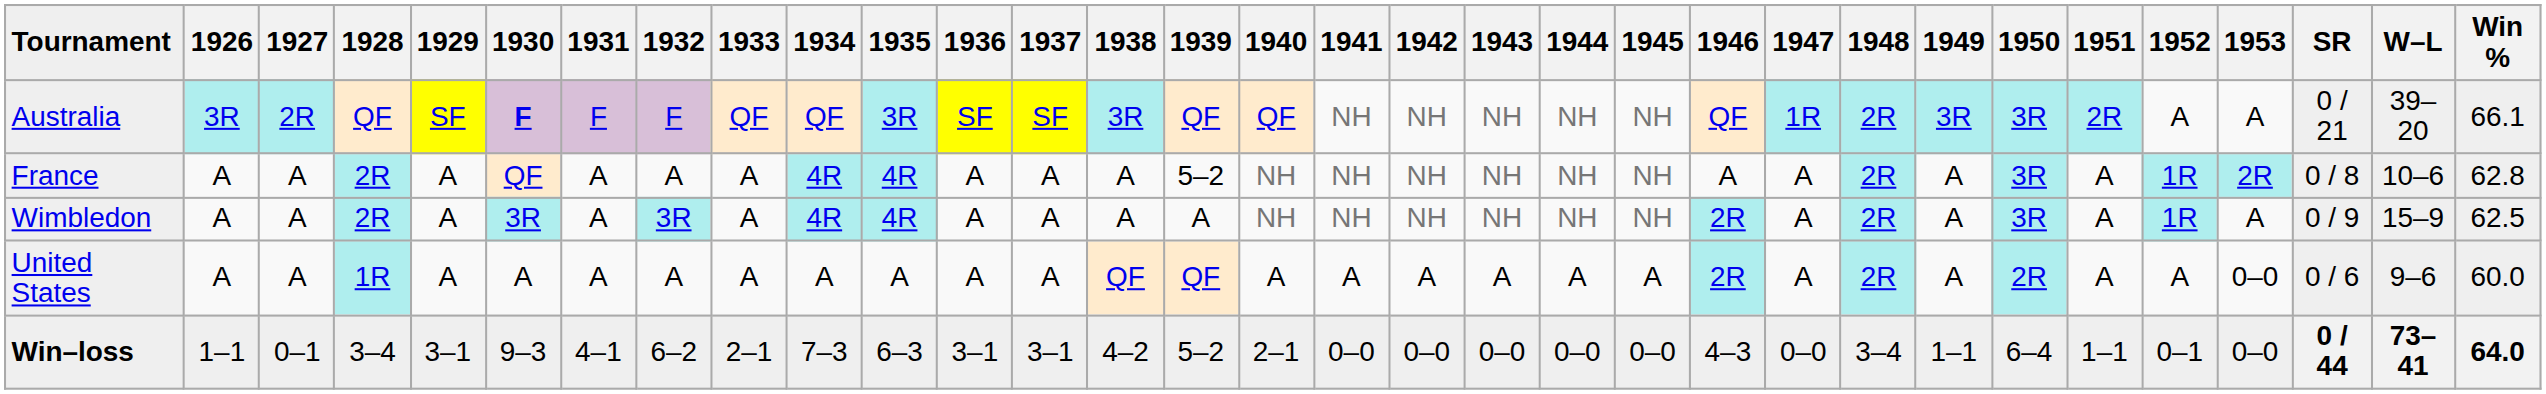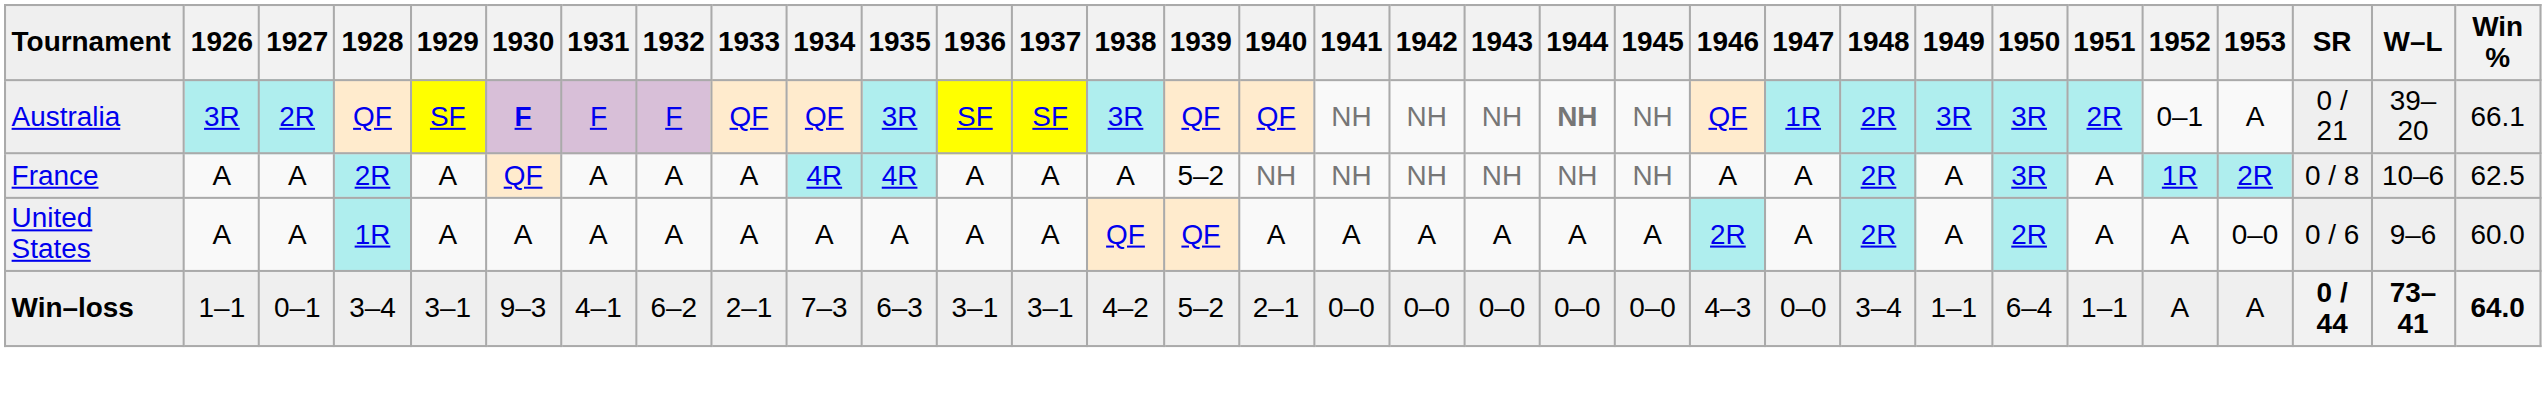 <table class="wikitable nowrap" style=font-size:86%;text-align:center>
 <tr bgcolor="#efefef">
 <td align="left" style="width:85px;"><strong>Tournament</strong></td>
 <th>1926</th>
 <th>1927</th>
 <th>1928</th>
 <th>1929</th>
 <th>1930</th>
 <th>1931</th>
 <th>1932</th>
 <th>1933</th>
 <th>1934</th>
 <th>1935</th>
 <th>1936</th>
 <th>1937</th>
 <th>1938</th>
 <th>1939</th>
 <th>1940</th>
 <th>1941</th>
 <th>1942</th>
 <th>1943</th>
 <th>1944</th>
 <th>1945</th>
 <th>1946</th>
 <th>1947</th>
 <th>1948</th>
 <th>1949</th>
 <th>1950</th>
 <th>1951</th>
 <th>1952</th>
 <th>1953</th>
 <th style="width:45px;">SR</th>
 <th style="width:45px;">W–L</th>
 <th style="width:45px;">Win %</th>
 </tr>
 <tr>
 <td align="left" style="background:#EFEFEF;"><a href='#'>Australia</a></td>
 <td style="background:#afeeee;"><a href='#'>3R</a></td>
 <td style="background:#afeeee;"><a href='#'>2R</a></td>
 <td style="background:#ffebcd;"><a href='#'>QF</a></td>
 <td style="background:yellow;"><a href='#'>SF</a></td>
 <td style="background:#D8BFD8;"><strong><a href='#'>F</a></strong></td>
 <td style="background:#D8BFD8;"><a href='#'>F</a></td>
 <td style="background:#D8BFD8;"><a href='#'>F</a></td>
 <td style="background:#ffebcd;"><a href='#'>QF</a></td>
 <td style="background:#ffebcd;"><a href='#'>QF</a></td>
 <td style="background:#afeeee;"><a href='#'>3R</a></td>
 <td style="background:yellow;"><a href='#'>SF</a></td>
 <td style="background:yellow;"><a href='#'>SF</a></td>
 <td style="background:#afeeee;"><a href='#'>3R</a></td>
 <td style="background:#ffebcd;"><a href='#'>QF</a></td>
 <td style="background:#ffebcd;"><a href='#'>QF</a></td>
 <td style=color:#767676>NH</td>
 <td style=color:#767676>NH</td>
 <td style=color:#767676>NH</td>
-<td style=color:#767676>NH</td>
+<td style=color:#767676><strong>NH</strong></td>
 <td style=color:#767676>NH</td>
 <td style="background:#ffebcd;"><a href='#'>QF</a></td>
 <td style="background:#afeeee;"><a href='#'>1R</a></td>
 <td style="background:#afeeee;"><a href='#'>2R</a></td>
 <td style="background:#afeeee;"><a href='#'>3R</a></td>
 <td style="background:#afeeee;"><a href='#'>3R</a></td>
 <td style="background:#afeeee;"><a href='#'>2R</a></td>
-<td>A</td>
+<td>0–1</td>
 <td>A</td>
 <td style="background:#EFEFEF;">0 / 21</td>
 <td style="background:#EFEFEF;">39–20</td>
 <td style="background:#EFEFEF;">66.1</td>
 </tr>
 <tr>
 <td align="left" style="background:#EFEFEF;"><a href='#'>France</a></td>
 <td>A</td>
 <td>A</td>
 <td style="background:#afeeee;"><a href='#'>2R</a></td>
 <td>A</td>
 <td style="background:#ffebcd;"><a href='#'>QF</a></td>
 <td>A</td>
 <td>A</td>
 <td>A</td>
 <td style="background:#afeeee;"><a href='#'>4R</a></td>
 <td style="background:#afeeee;"><a href='#'>4R</a></td>
 <td>A</td>
 <td>A</td>
 <td>A</td>
 <td>5–2</td>
 <td style=color:#767676>NH</td>
 <td style=color:#767676>NH</td>
 <td style=color:#767676>NH</td>
 <td style=color:#767676>NH</td>
 <td style=color:#767676>NH</td>
 <td style=color:#767676>NH</td>
 <td>A</td>
 <td>A</td>
 <td style="background:#afeeee;"><a href='#'>2R</a></td>
 <td>A</td>
 <td style="background:#afeeee;"><a href='#'>3R</a></td>
 <td>A</td>
 <td style="background:#afeeee;"><a href='#'>1R</a></td>
 <td style="background:#afeeee;"><a href='#'>2R</a></td>
 <td style="background:#EFEFEF;">0 / 8</td>
 <td style="background:#EFEFEF;">10–6</td>
-<td style="background:#EFEFEF;">62.8</td>
-</tr>
-<tr>
-<td align="left" style="background:#EFEFEF;"><a href='#'>Wimbledon</a></td>
-<td>A</td>
-<td>A</td>
-<td style="background:#afeeee;"><a href='#'>2R</a></td>
-<td>A</td>
-<td style="background:#afeeee;"><a href='#'>3R</a></td>
-<td>A</td>
-<td style="background:#afeeee;"><a href='#'>3R</a></td>
-<td>A</td>
-<td style="background:#afeeee;"><a href='#'>4R</a></td>
-<td style="background:#afeeee;"><a href='#'>4R</a></td>
-<td>A</td>
-<td>A</td>
-<td>A</td>
-<td>A</td>
-<td style=color:#767676>NH</td>
-<td style=color:#767676>NH</td>
-<td style=color:#767676>NH</td>
-<td style=color:#767676>NH</td>
-<td style=color:#767676>NH</td>
-<td style=color:#767676>NH</td>
-<td style="background:#afeeee;"><a href='#'>2R</a></td>
-<td>A</td>
-<td style="background:#afeeee;"><a href='#'>2R</a></td>
-<td>A</td>
-<td style="background:#afeeee;"><a href='#'>3R</a></td>
-<td>A</td>
-<td style="background:#afeeee;"><a href='#'>1R</a></td>
-<td>A</td>
-<td style="background:#EFEFEF;">0 / 9</td>
-<td style="background:#EFEFEF;">15–9</td>
 <td style="background:#EFEFEF;">62.5</td>
 </tr>
 <tr>
 <td align="left" style="background:#EFEFEF;"><a href='#'>United States</a></td>
 <td>A</td>
 <td>A</td>
 <td style="background:#afeeee;"><a href='#'>1R</a></td>
 <td>A</td>
 <td>A</td>
 <td>A</td>
 <td>A</td>
 <td>A</td>
 <td>A</td>
 <td>A</td>
 <td>A</td>
 <td>A</td>
 <td style="background:#ffebcd;"><a href='#'>QF</a></td>
 <td style="background:#ffebcd;"><a href='#'>QF</a></td>
 <td>A</td>
 <td>A</td>
 <td>A</td>
 <td>A</td>
 <td>A</td>
 <td>A</td>
 <td style="background:#afeeee;"><a href='#'>2R</a></td>
 <td>A</td>
 <td style="background:#afeeee;"><a href='#'>2R</a></td>
 <td>A</td>
 <td style="background:#afeeee;"><a href='#'>2R</a></td>
 <td>A</td>
 <td>A</td>
 <td>0–0</td>
 <td style="background:#EFEFEF;">0 / 6</td>
 <td style="background:#EFEFEF;">9–6</td>
 <td style="background:#EFEFEF;">60.0</td>
 </tr>
 <tr style="background:#EFEFEF;">
 <td align="left"><strong>Win–loss</strong></td>
 <td>1–1</td>
 <td>0–1</td>
 <td>3–4</td>
 <td>3–1</td>
 <td>9–3</td>
 <td>4–1</td>
 <td>6–2</td>
 <td>2–1</td>
 <td>7–3</td>
 <td>6–3</td>
 <td>3–1</td>
 <td>3–1</td>
 <td>4–2</td>
 <td>5–2</td>
 <td>2–1</td>
 <td>0–0</td>
 <td>0–0</td>
 <td>0–0</td>
 <td>0–0</td>
 <td>0–0</td>
 <td>4–3</td>
 <td>0–0</td>
 <td>3–4</td>
 <td>1–1</td>
 <td>6–4</td>
 <td>1–1</td>
-<td>0–1</td>
-<td>0–0</td>
+<td>A</td>
+<td>A</td>
 <th>0 / 44</th>
 <th>73–41</th>
 <th>64.0</th>
 </tr>
 </table>
